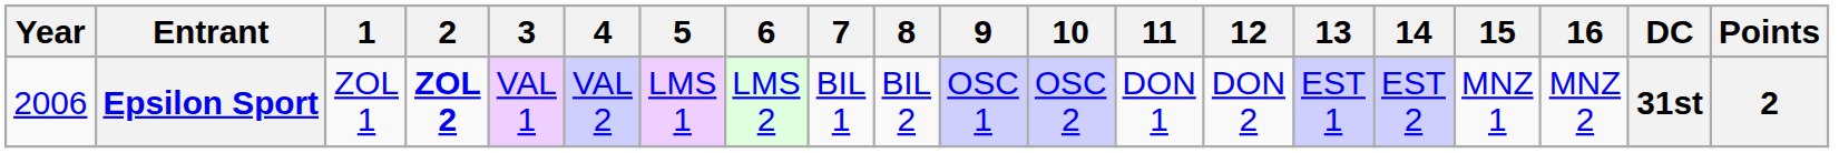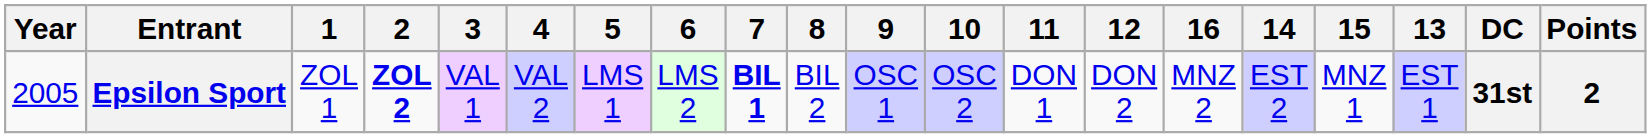 <table class="wikitable" style="text-align:center; font-size:85%">
 <tr>
 <th>Year</th>
 <th>Entrant</th>
 <th>1</th>
 <th>2</th>
 <th>3</th>
 <th>4</th>
 <th>5</th>
 <th>6</th>
 <th>7</th>
 <th>8</th>
 <th>9</th>
 <th>10</th>
 <th>11</th>
 <th>12</th>
-<th>13</th>
+<th>16</th>
 <th>14</th>
 <th>15</th>
-<th>16</th>
+<th>13</th>
 <th>DC</th>
 <th>Points</th>
 </tr>
 <tr>
-<td><a href='#'>2006</a></td>
+<td><a href='#'>2005</a></td>
 <th nowrap><a href='#'>Epsilon Sport</a></th>
 <td style="background:#;"><a href='#'>ZOL<br>1</a><br></td>
 <td style="background:#;"><strong><a href='#'>ZOL<br>2</a><br></strong></td>
 <td style="background:#efcfff;"><a href='#'>VAL<br>1</a><br></td>
 <td style="background:#cfcfff;"><a href='#'>VAL<br>2</a><br></td>
 <td style="background:#efcfff;"><a href='#'>LMS<br>1</a><br></td>
 <td style="background:#dfffdf;"><a href='#'>LMS<br>2</a><br></td>
-<td style="background:#;"><a href='#'>BIL<br>1</a><br></td>
+<td style="background:#;"><strong><a href='#'>BIL<br>1</a><br></strong></td>
 <td style="background:#;"><a href='#'>BIL<br>2</a><br></td>
 <td style="background:#cfcfff;"><a href='#'>OSC<br>1</a><br></td>
 <td style="background:#cfcfff;"><a href='#'>OSC<br>2</a><br></td>
 <td style="background:#;"><a href='#'>DON<br>1</a><br></td>
 <td style="background:#;"><a href='#'>DON<br>2</a><br></td>
-<td style="background:#cfcfff;"><a href='#'>EST<br>1</a><br></td>
+<td style="background:#;"><a href='#'>MNZ<br>2</a><br></td>
 <td style="background:#cfcfff;"><a href='#'>EST<br>2</a><br></td>
 <td style="background:#;"><a href='#'>MNZ<br>1</a><br></td>
-<td style="background:#;"><a href='#'>MNZ<br>2</a><br></td>
+<td style="background:#cfcfff;"><a href='#'>EST<br>1</a><br></td>
 <th>31st</th>
 <th>2</th>
 </tr>
 </table>
